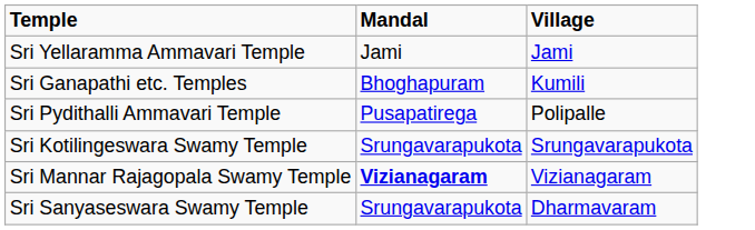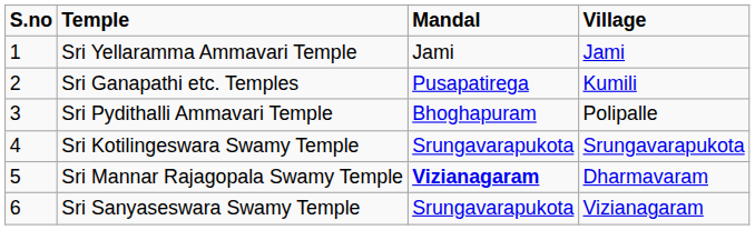 <table class="wikitable">
 <tr>
+<td><strong>S.no</strong></td>
 <td><strong>Temple</strong></td>
 <td><strong>Mandal</strong></td>
 <td><strong>Village</strong></td>
 </tr>
 <tr>
+<td>1</td>
 <td>Sri Yellaramma Ammavari Temple</td>
 <td>Jami</td>
 <td><a href='#'>Jami</a></td>
 </tr>
 <tr>
+<td>2</td>
 <td>Sri Ganapathi etc. Temples</td>
-<td><a href='#'>Bhoghapuram</a></td>
+<td><a href='#'>Pusapatirega</a></td>
 <td><a href='#'>Kumili</a></td>
 </tr>
 <tr>
+<td>3</td>
 <td>Sri Pydithalli Ammavari Temple</td>
-<td><a href='#'>Pusapatirega</a></td>
+<td><a href='#'>Bhoghapuram</a></td>
 <td>Polipalle</td>
 </tr>
 <tr>
+<td>4</td>
 <td>Sri Kotilingeswara Swamy Temple</td>
 <td><a href='#'>Srungavarapukota</a></td>
 <td><a href='#'>Srungavarapukota</a></td>
 </tr>
 <tr>
+<td>5</td>
 <td>Sri Mannar Rajagopala Swamy Temple</td>
 <td><strong><a href='#'>Vizianagaram</a></strong></td>
+<td><a href='#'>Dharmavaram</a></td>
+</tr>
+<tr>
+<td>6</td>
+<td>Sri Sanyaseswara Swamy Temple</td>
+<td><a href='#'>Srungavarapukota</a></td>
 <td><a href='#'>Vizianagaram</a></td>
 </tr>
-<tr>
-<td>Sri Sanyaseswara Swamy Temple</td>
-<td><a href='#'>Srungavarapukota</a></td>
-<td><a href='#'>Dharmavaram</a></td>
-</tr>
 </table>
